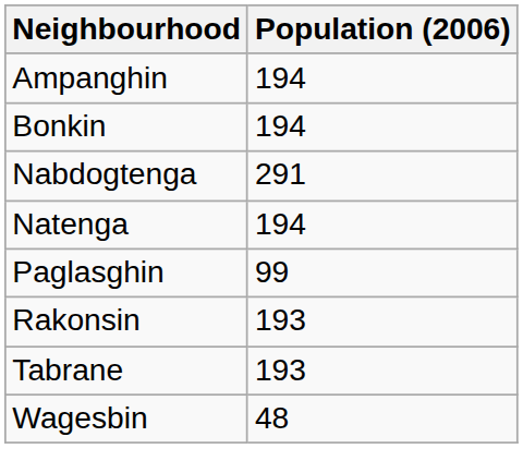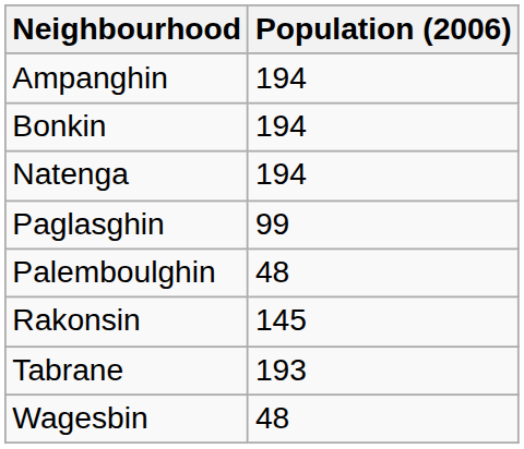 <table class="wikitable">
 <tr>
 <th>Neighbourhood</th>
 <th>Population (2006)</th>
 </tr>
 <tr>
 <td>Ampanghin</td>
 <td>194</td>
 </tr>
 <tr>
 <td>Bonkin</td>
 <td>194</td>
 </tr>
 <tr>
-<td>Nabdogtenga</td>
-<td>291</td>
-</tr>
-<tr>
 <td>Natenga</td>
 <td>194</td>
 </tr>
 <tr>
 <td>Paglasghin</td>
 <td>99</td>
 </tr>
 <tr>
+<td>Palemboulghin</td>
+<td>48</td>
+</tr>
+<tr>
 <td>Rakonsin</td>
-<td>193</td>
+<td>145</td>
 </tr>
 <tr>
 <td>Tabrane</td>
 <td>193</td>
 </tr>
 <tr>
 <td>Wagesbin</td>
 <td>48</td>
 </tr>
 </table>
